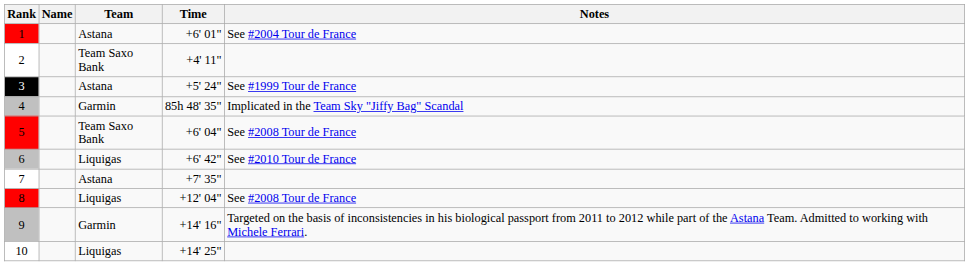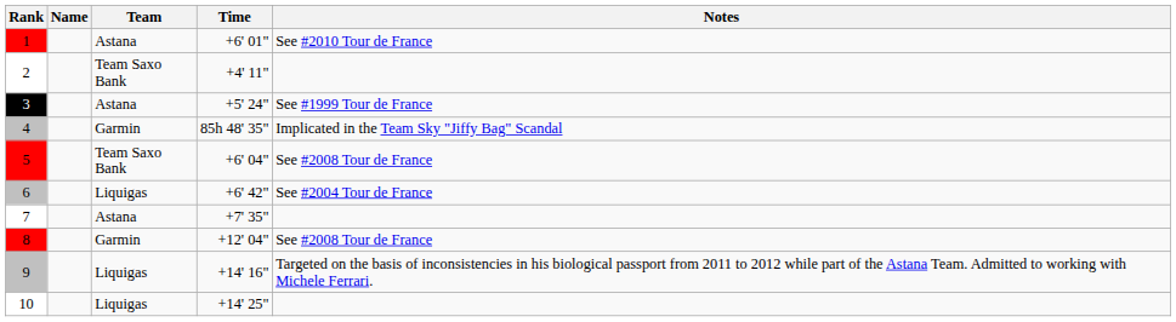 <table class="wikitable" style="margin-bottom:0;">
 <tr>
 <th>Rank</th>
 <th>Name</th>
 <th>Team</th>
 <th>Time</th>
 <th>Notes</th>
 </tr>
 <tr>
 <td style="text-align:center;background:red">1</td>
 <td nowrap></td>
 <td>Astana</td>
 <td align=right>+6' 01"</td>
-<td>See <a href='#'>#2004 Tour de France</a></td>
+<td>See <a href='#'>#2010 Tour de France</a></td>
 </tr>
 <tr>
 <td style="text-align:center;background:white;">2</td>
 <td nowrap></td>
 <td>Team Saxo Bank</td>
 <td align=right>+4' 11"</td>
 <td></td>
 </tr>
 <tr>
 <td style="text-align:center;background:black;color:white">3</td>
 <td nowrap></td>
 <td>Astana</td>
 <td align=right>+5' 24"</td>
 <td>See <a href='#'>#1999 Tour de France</a></td>
 </tr>
 <tr>
 <td style="text-align:center;background:silver;">4</td>
 <td nowrap></td>
 <td>Garmin</td>
 <td align=right nowrap>85h 48' 35"</td>
 <td>Implicated in the <a href='#'>Team Sky "Jiffy Bag" Scandal</a></td>
 </tr>
 <tr>
 <td style="text-align:center;background:red">5</td>
 <td nowrap></td>
 <td>Team Saxo Bank</td>
 <td align=right>+6' 04"</td>
 <td>See <a href='#'>#2008 Tour de France</a></td>
 </tr>
 <tr>
 <td style="text-align:center;background:silver;">6</td>
 <td nowrap></td>
 <td>Liquigas</td>
 <td align=right>+6' 42"</td>
-<td>See <a href='#'>#2010 Tour de France</a></td>
+<td>See <a href='#'>#2004 Tour de France</a></td>
 </tr>
 <tr>
 <td style="text-align:center;background:white;">7</td>
 <td nowrap></td>
 <td>Astana</td>
 <td align=right>+7' 35"</td>
 <td></td>
 </tr>
 <tr>
 <td style="text-align:center;background:red;">8</td>
 <td nowrap></td>
-<td>Liquigas</td>
+<td>Garmin</td>
 <td align=right>+12' 04"</td>
 <td>See <a href='#'>#2008 Tour de France</a></td>
 </tr>
 <tr>
 <td style="text-align:center;background:silver;">9</td>
 <td nowrap></td>
-<td>Garmin</td>
+<td>Liquigas</td>
 <td align=right>+14' 16"</td>
 <td>Targeted on the basis of inconsistencies in his biological passport from 2011 to 2012 while part of the <a href='#'>Astana</a> Team. Admitted to working with <a href='#'>Michele Ferrari</a>.</td>
 </tr>
 <tr>
 <td style="text-align:center;background:white;">10</td>
 <td nowrap></td>
 <td>Liquigas</td>
 <td align=right>+14' 25"</td>
 <td></td>
 </tr>
 </table>
